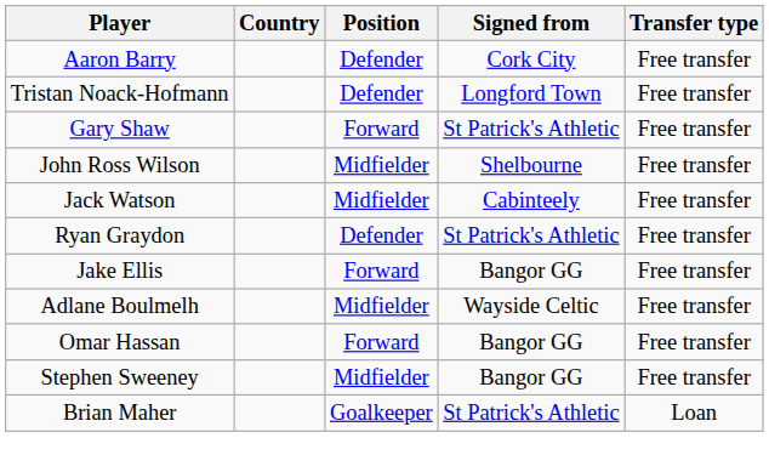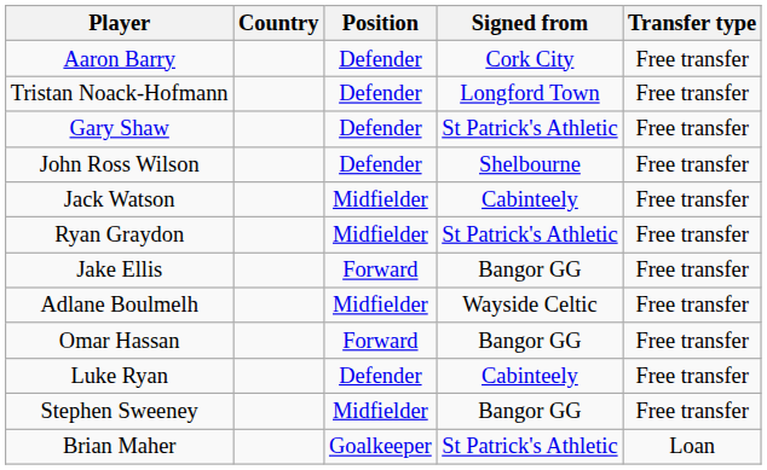 <table class="wikitable" style="text-align:center">
 <tr>
 <th>Player</th>
 <th>Country</th>
 <th>Position</th>
 <th>Signed from</th>
 <th>Transfer type</th>
 </tr>
 <tr>
 <td><a href='#'>Aaron Barry</a></td>
 <td></td>
 <td><a href='#'>Defender</a></td>
 <td> <a href='#'>Cork City</a></td>
 <td>Free transfer</td>
 </tr>
 <tr>
 <td>Tristan Noack-Hofmann</td>
 <td></td>
 <td><a href='#'>Defender</a></td>
 <td><a href='#'>Longford Town</a></td>
 <td>Free transfer</td>
 </tr>
 <tr>
 <td><a href='#'>Gary Shaw</a></td>
 <td></td>
-<td><a href='#'>Forward</a></td>
+<td><a href='#'>Defender</a></td>
 <td> <a href='#'>St Patrick's Athletic</a></td>
 <td>Free transfer</td>
 </tr>
 <tr>
 <td>John Ross Wilson</td>
 <td></td>
-<td><a href='#'>Midfielder</a></td>
+<td><a href='#'>Defender</a></td>
 <td> <a href='#'>Shelbourne</a></td>
 <td>Free transfer</td>
 </tr>
 <tr>
 <td>Jack Watson</td>
 <td></td>
 <td><a href='#'>Midfielder</a></td>
 <td> <a href='#'>Cabinteely</a></td>
 <td>Free transfer</td>
 </tr>
 <tr>
 <td>Ryan Graydon</td>
 <td></td>
-<td><a href='#'>Defender</a></td>
+<td><a href='#'>Midfielder</a></td>
 <td> <a href='#'>St Patrick's Athletic</a></td>
 <td>Free transfer</td>
 </tr>
 <tr>
 <td>Jake Ellis</td>
 <td></td>
 <td><a href='#'>Forward</a></td>
 <td> Bangor GG</td>
 <td>Free transfer</td>
 </tr>
 <tr>
 <td>Adlane Boulmelh</td>
 <td></td>
 <td><a href='#'>Midfielder</a></td>
 <td> Wayside Celtic</td>
 <td>Free transfer</td>
 </tr>
 <tr>
 <td>Omar Hassan</td>
 <td></td>
 <td><a href='#'>Forward</a></td>
 <td> Bangor GG</td>
 <td>Free transfer</td>
 </tr>
 <tr>
+<td>Luke Ryan</td>
+<td></td>
+<td><a href='#'>Defender</a></td>
+<td> <a href='#'>Cabinteely</a></td>
+<td>Free transfer</td>
+</tr>
+<tr>
 <td>Stephen Sweeney</td>
 <td></td>
 <td><a href='#'>Midfielder</a></td>
 <td> Bangor GG</td>
 <td>Free transfer</td>
 </tr>
 <tr>
 <td>Brian Maher</td>
 <td></td>
 <td><a href='#'>Goalkeeper</a></td>
 <td> <a href='#'>St Patrick's Athletic</a></td>
 <td>Loan</td>
 </tr>
 </table>
